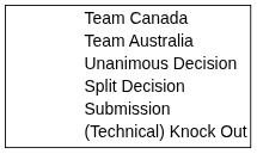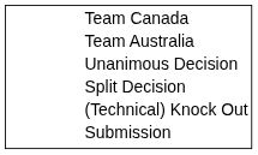 <table style="border:1px solid black;" align=left>
 <tr>
 <td></td>
 <td> </td>
 <td>Team Canada</td>
 </tr>
 <tr>
 <td></td>
 <td> </td>
 <td>Team Australia</td>
 </tr>
 <tr>
 <td style="width:60px;"></td>
 <td> </td>
 <td>Unanimous Decision</td>
 </tr>
 <tr>
 <td style="width:60px;"></td>
 <td> </td>
 <td>Split Decision</td>
 </tr>
 <tr>
 <td style="width:60px;"></td>
 <td> </td>
-<td>Submission</td>
+<td>(Technical) Knock Out</td>
 </tr>
 <tr>
 <td style="width:60px;"></td>
 <td> </td>
-<td>(Technical) Knock Out</td>
+<td>Submission</td>
 </tr>
 <tr>
 </tr>
 </table>
